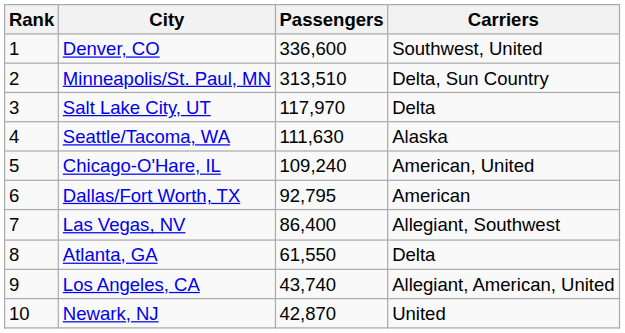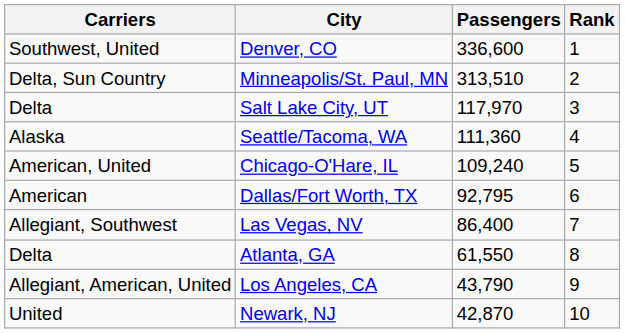 <table class="wikitable sortable" style="font-size: 95%">
 <tr>
-<th>Rank</th>
+<th>Carriers</th>
 <th>City</th>
 <th>Passengers</th>
-<th>Carriers</th>
+<th>Rank</th>
 </tr>
 <tr>
-<td>1</td>
+<td>Southwest, United</td>
 <td><a href='#'>Denver, CO</a></td>
 <td>336,600</td>
-<td>Southwest, United</td>
+<td>1</td>
 </tr>
 <tr>
-<td>2</td>
+<td>Delta, Sun Country</td>
 <td><a href='#'>Minneapolis/St. Paul, MN</a></td>
 <td>313,510</td>
-<td>Delta, Sun Country</td>
+<td>2</td>
 </tr>
 <tr>
-<td>3</td>
+<td>Delta</td>
 <td><a href='#'>Salt Lake City, UT</a></td>
 <td>117,970</td>
-<td>Delta</td>
+<td>3</td>
 </tr>
 <tr>
+<td>Alaska</td>
+<td><a href='#'>Seattle/Tacoma, WA</a></td>
+<td>111,360</td>
 <td>4</td>
-<td><a href='#'>Seattle/Tacoma, WA</a></td>
-<td>111,630</td>
-<td>Alaska</td>
 </tr>
 <tr>
-<td>5</td>
+<td>American, United</td>
 <td><a href='#'>Chicago-O'Hare, IL</a></td>
 <td>109,240</td>
-<td>American, United</td>
+<td>5</td>
 </tr>
 <tr>
-<td>6</td>
+<td>American</td>
 <td><a href='#'>Dallas/Fort Worth, TX</a></td>
 <td>92,795</td>
-<td>American</td>
+<td>6</td>
 </tr>
 <tr>
-<td>7</td>
+<td>Allegiant, Southwest</td>
 <td><a href='#'>Las Vegas, NV</a></td>
 <td>86,400</td>
-<td>Allegiant, Southwest</td>
+<td>7</td>
 </tr>
 <tr>
-<td>8</td>
+<td>Delta</td>
 <td><a href='#'>Atlanta, GA</a></td>
 <td>61,550</td>
-<td>Delta</td>
+<td>8</td>
 </tr>
 <tr>
+<td>Allegiant, American, United</td>
+<td><a href='#'>Los Angeles, CA</a></td>
+<td>43,790</td>
 <td>9</td>
-<td><a href='#'>Los Angeles, CA</a></td>
-<td>43,740</td>
-<td>Allegiant, American, United</td>
 </tr>
 <tr>
-<td>10</td>
+<td>United</td>
 <td><a href='#'>Newark, NJ</a></td>
 <td>42,870</td>
-<td>United</td>
+<td>10</td>
 </tr>
 </table>
